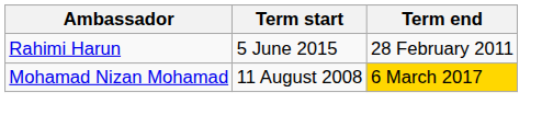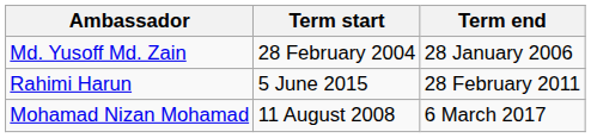 <table class=wikitable>
 <tr>
 <th>Ambassador</th>
 <th>Term start</th>
 <th>Term end</th>
+</tr>
+<tr>
+<td><a href='#'>Md. Yusoff Md. Zain</a></td>
+<td>28 February 2004</td>
+<td>28 January 2006</td>
 </tr>
 <tr>
 <td><a href='#'>Rahimi Harun</a></td>
 <td>5 June 2015</td>
 <td>28 February 2011</td>
 </tr>
 <tr>
 <td><a href='#'>Mohamad Nizan Mohamad</a></td>
 <td>11 August 2008</td>
-<td style="background: gold;">6 March 2017</td>
+<td>6 March 2017</td>
 </tr>
 </table>
